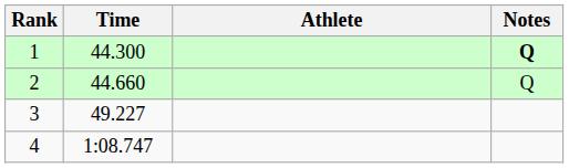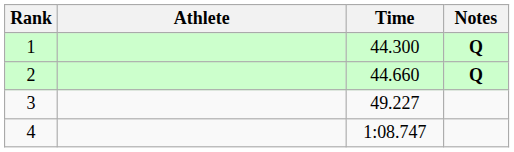 <table class=wikitable style="text-align:center">
 <tr>
 <th width=40>Rank</th>
+<th width=250>Athlete</th>
 <th width=80>Time</th>
-<th width=250>Athlete</th>
 <th width=50>Notes</th>
 </tr>
 <tr bgcolor="ccffcc">
 <td>1</td>
+<td align=left></td>
 <td>44.300</td>
-<td align=left></td>
 <td><strong>Q</strong></td>
 </tr>
 <tr bgcolor="ccffcc">
 <td>2</td>
+<td align=left></td>
 <td>44.660</td>
-<td align=left></td>
-<td>Q</td>
+<td><strong>Q</strong></td>
 </tr>
 <tr>
 <td>3</td>
+<td align=left></td>
 <td>49.227</td>
-<td align=left></td>
 <td></td>
 </tr>
 <tr>
 <td>4</td>
+<td align=left></td>
 <td>1:08.747</td>
-<td align=left></td>
 <td></td>
 </tr>
 </table>
